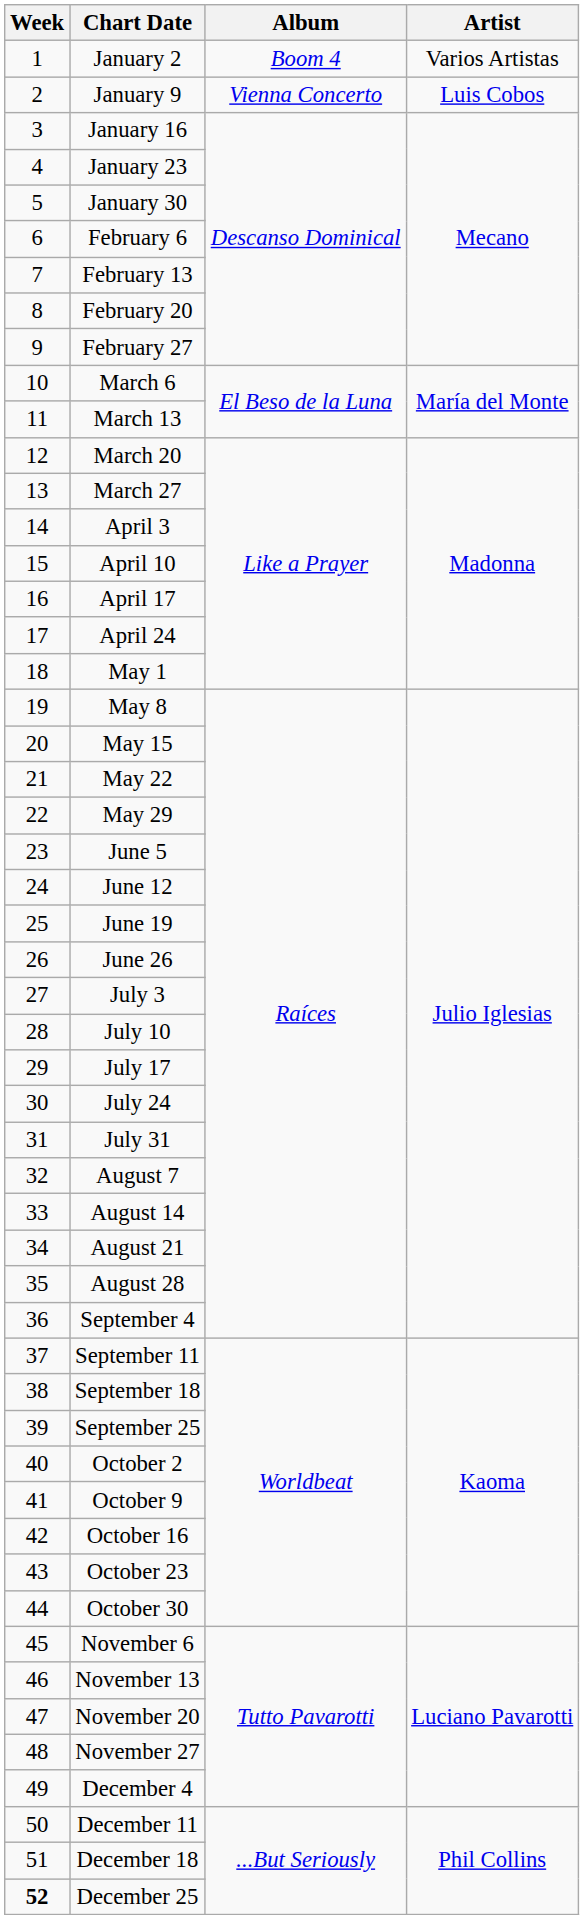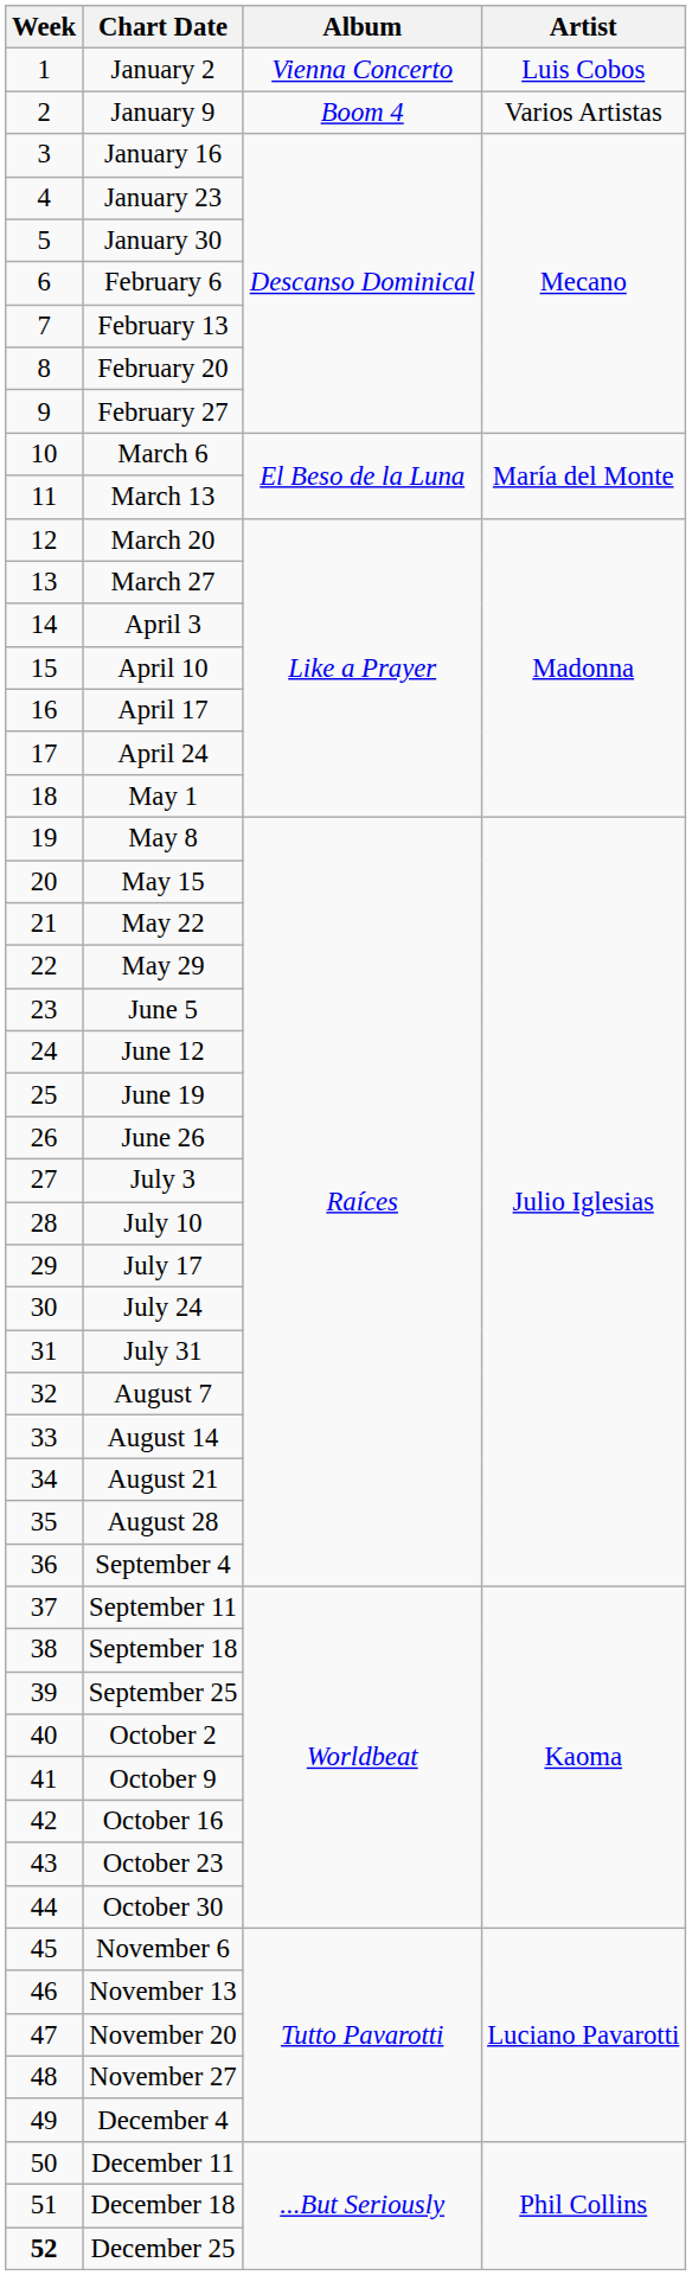 <table class="wikitable" style="text-align: center">
 <tr>
 <th width="">Week</th>
 <th width="">Chart Date</th>
 <th width="">Album</th>
 <th width="">Artist</th>
 </tr>
 <tr>
 <td>1</td>
 <td>January 2</td>
-<td><em><a href='#'>Boom 4</a></em></td>
-<td>Varios Artistas</td>
+<td><em><a href='#'>Vienna Concerto</a></em></td>
+<td><a href='#'>Luis Cobos</a></td>
 </tr>
 <tr>
 <td>2</td>
 <td>January 9</td>
-<td><em><a href='#'>Vienna Concerto</a></em></td>
-<td><a href='#'>Luis Cobos</a></td>
+<td><em><a href='#'>Boom 4</a></em></td>
+<td>Varios Artistas</td>
 </tr>
 <tr>
 <td>3</td>
 <td>January 16</td>
 <td rowspan="7"><em><a href='#'>Descanso Dominical</a></em></td>
 <td rowspan="7"><a href='#'>Mecano</a></td>
 </tr>
 <tr>
 <td>4</td>
 <td>January 23</td>
 </tr>
 <tr>
 <td>5</td>
 <td>January 30</td>
 </tr>
 <tr>
 <td>6</td>
 <td>February 6</td>
 </tr>
 <tr>
 <td>7</td>
 <td>February 13</td>
 </tr>
 <tr>
 <td>8</td>
 <td>February 20</td>
 </tr>
 <tr>
 <td>9</td>
 <td>February 27</td>
 </tr>
 <tr>
 <td>10</td>
 <td>March 6</td>
 <td rowspan="2"><em><a href='#'>El Beso de la Luna</a></em></td>
 <td rowspan="2"><a href='#'>María del Monte</a></td>
 </tr>
 <tr>
 <td>11</td>
 <td>March 13</td>
 </tr>
 <tr>
 <td>12</td>
 <td>March 20</td>
 <td rowspan="7"><em><a href='#'>Like a Prayer</a></em></td>
 <td rowspan="7"><a href='#'>Madonna</a></td>
 </tr>
 <tr>
 <td>13</td>
 <td>March 27</td>
 </tr>
 <tr>
 <td>14</td>
 <td>April 3</td>
 </tr>
 <tr>
 <td>15</td>
 <td>April 10</td>
 </tr>
 <tr>
 <td>16</td>
 <td>April 17</td>
 </tr>
 <tr>
 <td>17</td>
 <td>April 24</td>
 </tr>
 <tr>
 <td>18</td>
 <td>May 1</td>
 </tr>
 <tr>
 <td>19</td>
 <td>May 8</td>
 <td rowspan="18"><em><a href='#'>Raíces</a></em></td>
 <td rowspan="18"><a href='#'>Julio Iglesias</a></td>
 </tr>
 <tr>
 <td>20</td>
 <td>May 15</td>
 </tr>
 <tr>
 <td>21</td>
 <td>May 22</td>
 </tr>
 <tr>
 <td>22</td>
 <td>May 29</td>
 </tr>
 <tr>
 <td>23</td>
 <td>June 5</td>
 </tr>
 <tr>
 <td>24</td>
 <td>June 12</td>
 </tr>
 <tr>
 <td>25</td>
 <td>June 19</td>
 </tr>
 <tr>
 <td>26</td>
 <td>June 26</td>
 </tr>
 <tr>
 <td>27</td>
 <td>July 3</td>
 </tr>
 <tr>
 <td>28</td>
 <td>July 10</td>
 </tr>
 <tr>
 <td>29</td>
 <td>July 17</td>
 </tr>
 <tr>
 <td>30</td>
 <td>July 24</td>
 </tr>
 <tr>
 <td>31</td>
 <td>July 31</td>
 </tr>
 <tr>
 <td>32</td>
 <td>August 7</td>
 </tr>
 <tr>
 <td>33</td>
 <td>August 14</td>
 </tr>
 <tr>
 <td>34</td>
 <td>August 21</td>
 </tr>
 <tr>
 <td>35</td>
 <td>August 28</td>
 </tr>
 <tr>
 <td>36</td>
 <td>September 4</td>
 </tr>
 <tr>
 <td>37</td>
 <td>September 11</td>
 <td rowspan="8"><em><a href='#'>Worldbeat</a></em></td>
 <td rowspan="8"><a href='#'>Kaoma</a></td>
 </tr>
 <tr>
 <td>38</td>
 <td>September 18</td>
 </tr>
 <tr>
 <td>39</td>
 <td>September 25</td>
 </tr>
 <tr>
 <td>40</td>
 <td>October 2</td>
 </tr>
 <tr>
 <td>41</td>
 <td>October 9</td>
 </tr>
 <tr>
 <td>42</td>
 <td>October 16</td>
 </tr>
 <tr>
 <td>43</td>
 <td>October 23</td>
 </tr>
 <tr>
 <td>44</td>
 <td>October 30</td>
 </tr>
 <tr>
 <td>45</td>
 <td>November 6</td>
 <td rowspan="5"><em><a href='#'>Tutto Pavarotti</a></em></td>
 <td rowspan="5"><a href='#'>Luciano Pavarotti</a></td>
 </tr>
 <tr>
 <td>46</td>
 <td>November 13</td>
 </tr>
 <tr>
 <td>47</td>
 <td>November 20</td>
 </tr>
 <tr>
 <td>48</td>
 <td>November 27</td>
 </tr>
 <tr>
 <td>49</td>
 <td>December 4</td>
 </tr>
 <tr>
 <td>50</td>
 <td>December 11</td>
 <td rowspan="3"><em><a href='#'>...But Seriously</a></em></td>
 <td rowspan="3"><a href='#'>Phil Collins</a></td>
 </tr>
 <tr>
 <td>51</td>
 <td>December 18</td>
 </tr>
 <tr>
 <td><strong>52</strong></td>
 <td>December 25</td>
 </tr>
 <tr>
 </tr>
 </table>
